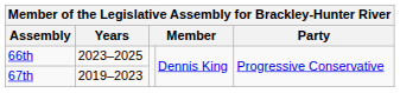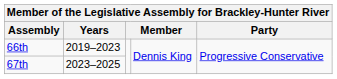 <table class="wikitable" align=centre>
 <tr>
 <th colspan=5>Member of the Legislative Assembly for Brackley-Hunter River</th>
 </tr>
 <tr>
 <th>Assembly</th>
 <th>Years</th>
 <th colspan="2">Member</th>
 <th>Party</th>
 </tr>
 <tr>
 <td><a href='#'>66th</a></td>
-<td>2023–2025</td>
+<td>2019–2023</td>
 <td rowspan=2 ></td>
 <td rowspan=2><a href='#'>Dennis King</a></td>
 <td rowspan=2><a href='#'>Progressive Conservative</a></td>
 </tr>
 <tr>
 <td><a href='#'>67th</a></td>
-<td>2019–2023</td>
+<td>2023–2025</td>
 </tr>
 </table>
